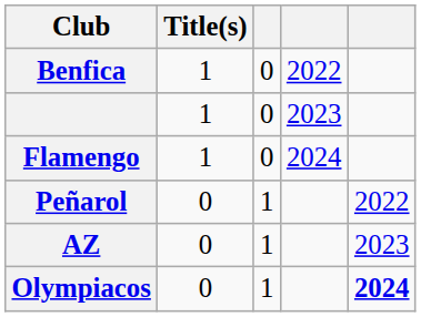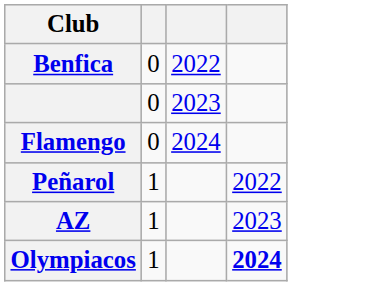 <table class="wikitable sortable plainrowheaders">
 <tr>
 <th scope="col">Club</th>
-<th scope="col">Title(s)</th>
 <th scope="col"></th>
 <th scope="col"></th>
 <th scope="col"></th>
 </tr>
 <tr>
 <th scope="row"> <a href='#'>Benfica</a></th>
-<td style="text-align:center;">1</td>
 <td style="text-align:center;">0</td>
 <td><a href='#'>2022</a></td>
 <td></td>
 </tr>
 <tr>
 <th scope="row"></th>
-<td style="text-align:center;">1</td>
 <td style="text-align:center;">0</td>
 <td><a href='#'>2023</a></td>
 <td></td>
 </tr>
 <tr>
 <th scope="row"> <a href='#'>Flamengo</a></th>
-<td style="text-align:center;">1</td>
 <td style="text-align:center;">0</td>
 <td><a href='#'>2024</a></td>
 <td></td>
 </tr>
 <tr>
 <th scope="row"> <a href='#'>Peñarol</a></th>
-<td style="text-align:center;">0</td>
 <td style="text-align:center;">1</td>
 <td></td>
 <td><a href='#'>2022</a></td>
 </tr>
 <tr>
 <th scope="row"> <a href='#'>AZ</a></th>
-<td style="text-align:center;">0</td>
 <td style="text-align:center;">1</td>
 <td></td>
 <td><a href='#'>2023</a></td>
 </tr>
 <tr>
 <th scope="row"> <a href='#'>Olympiacos</a></th>
-<td style="text-align:center;">0</td>
 <td style="text-align:center;">1</td>
 <td></td>
 <td><strong><a href='#'>2024</a></strong></td>
 </tr>
 </table>
